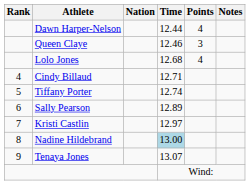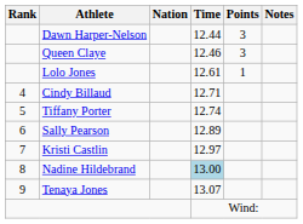 <table class="wikitable mw-datatable sortable" style="text-align:center;">
 <tr>
 <th>Rank</th>
 <th>Athlete</th>
 <th>Nation</th>
 <th>Time</th>
 <th>Points</th>
 <th>Notes</th>
 </tr>
 <tr>
 <td></td>
 <td align=left><a href='#'>Dawn Harper-Nelson</a></td>
 <td align=left></td>
 <td>12.44</td>
-<td>4</td>
+<td>3</td>
 <td></td>
 </tr>
 <tr>
 <td></td>
 <td align=left><a href='#'>Queen Claye</a></td>
 <td align=left></td>
 <td>12.46</td>
 <td>3</td>
 <td></td>
 </tr>
 <tr>
 <td></td>
 <td align=left><a href='#'>Lolo Jones</a></td>
 <td align=left></td>
-<td>12.68</td>
-<td>4</td>
+<td>12.61</td>
+<td>1</td>
 <td></td>
 </tr>
 <tr>
 <td>4</td>
 <td align=left><a href='#'>Cindy Billaud</a></td>
 <td align=left></td>
 <td>12.71</td>
 <td></td>
 <td></td>
 </tr>
 <tr>
 <td>5</td>
 <td align=left><a href='#'>Tiffany Porter</a></td>
 <td align=left></td>
 <td>12.74</td>
 <td></td>
 <td></td>
 </tr>
 <tr>
 <td>6</td>
 <td align=left><a href='#'>Sally Pearson</a></td>
 <td align=left></td>
 <td>12.89</td>
 <td></td>
 <td></td>
 </tr>
 <tr>
 <td>7</td>
 <td align=left><a href='#'>Kristi Castlin</a></td>
 <td align=left></td>
 <td>12.97</td>
 <td></td>
 <td></td>
 </tr>
 <tr>
 <td>8</td>
 <td align=left><a href='#'>Nadine Hildebrand</a></td>
 <td align=left></td>
 <td style="background: lightblue;">13.00</td>
 <td></td>
 <td></td>
 </tr>
 <tr>
 <td>9</td>
 <td align=left><a href='#'>Tenaya Jones</a></td>
 <td align=left></td>
 <td>13.07</td>
 <td></td>
 <td></td>
 </tr>
 <tr class="sortbottom">
 <td colspan=3></td>
 <td colspan=3>Wind: </td>
 </tr>
 </table>
